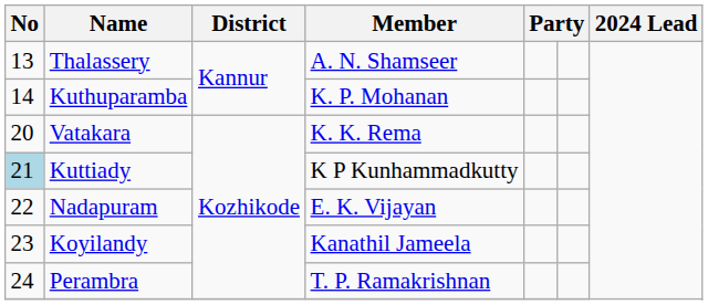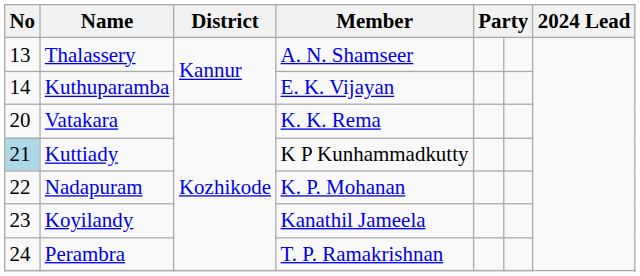 <table class="wikitable sortable">
 <tr>
 <th>No</th>
 <th>Name</th>
 <th>District</th>
 <th>Member</th>
 <th colspan="2">Party</th>
 <th colspan="2">2024 Lead</th>
 </tr>
 <tr>
 <td>13</td>
 <td><a href='#'>Thalassery</a></td>
 <td rowspan="2"><a href='#'>Kannur</a></td>
 <td><a href='#'>A. N. Shamseer</a></td>
 <td></td>
 <td></td>
 </tr>
 <tr>
 <td>14</td>
 <td><a href='#'>Kuthuparamba</a></td>
-<td><a href='#'>K. P. Mohanan</a></td>
+<td><a href='#'>E. K. Vijayan</a></td>
 <td></td>
 <td></td>
 </tr>
 <tr>
 <td>20</td>
 <td><a href='#'>Vatakara</a></td>
 <td rowspan="5"><a href='#'>Kozhikode</a></td>
 <td><a href='#'>K. K. Rema</a></td>
 <td></td>
 <td></td>
 </tr>
 <tr>
 <td style="background: lightblue;">21</td>
 <td><a href='#'>Kuttiady</a></td>
 <td>K P Kunhammadkutty</td>
 <td></td>
 <td></td>
 </tr>
 <tr>
 <td>22</td>
 <td><a href='#'>Nadapuram</a></td>
-<td><a href='#'>E. K. Vijayan</a></td>
+<td><a href='#'>K. P. Mohanan</a></td>
 <td></td>
 <td></td>
 </tr>
 <tr>
 <td>23</td>
 <td><a href='#'>Koyilandy</a></td>
 <td><a href='#'>Kanathil Jameela</a></td>
 <td></td>
 <td></td>
 </tr>
 <tr>
 <td>24</td>
 <td><a href='#'>Perambra</a></td>
 <td><a href='#'>T. P. Ramakrishnan</a></td>
 <td></td>
 <td></td>
 </tr>
 <tr>
 </tr>
 </table>
